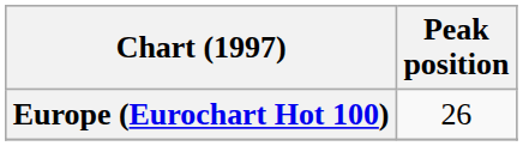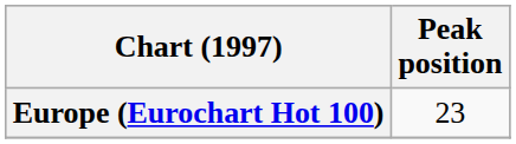 <table class="wikitable sortable plainrowheaders" style="text-align:center">
 <tr>
 <th scope="col">Chart (1997)</th>
 <th scope="col">Peak<br>position</th>
 </tr>
 <tr>
 <th scope="row">Europe (<a href='#'>Eurochart Hot 100</a>)</th>
-<td>26</td>
+<td>23</td>
 </tr>
 <tr>
 </tr>
 <tr>
 </tr>
 <tr>
 </tr>
 <tr>
 </tr>
 </table>
